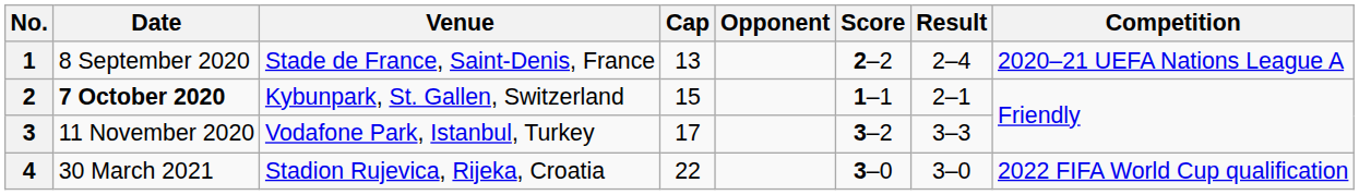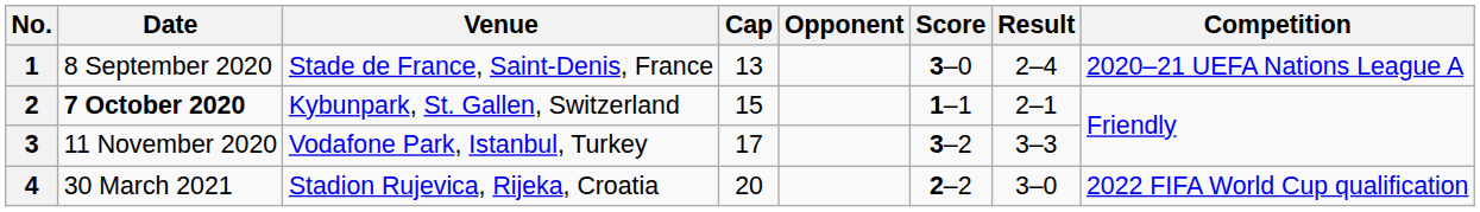 <table class="wikitable sortable">
 <tr>
 <th>No.</th>
 <th>Date</th>
 <th>Venue</th>
 <th>Cap</th>
 <th>Opponent</th>
 <th>Score</th>
 <th>Result</th>
 <th>Competition</th>
 </tr>
 <tr>
 <th align=center>1</th>
 <td>8 September 2020</td>
 <td><a href='#'>Stade de France</a>, <a href='#'>Saint-Denis</a>, France</td>
 <td align=center>13</td>
 <td></td>
-<td align=center><strong>2</strong>–2</td>
+<td align=center><strong>3</strong>–0</td>
 <td align=center>2–4</td>
 <td><a href='#'>2020–21 UEFA Nations League A</a></td>
 </tr>
 <tr>
 <th align=center>2</th>
 <td><strong>7 October 2020</strong></td>
 <td><a href='#'>Kybunpark</a>, <a href='#'>St. Gallen</a>, Switzerland</td>
 <td align=center>15</td>
 <td></td>
 <td align=center><strong>1</strong>–1</td>
 <td align=center>2–1</td>
 <td rowspan=2><a href='#'>Friendly</a></td>
 </tr>
 <tr>
 <th align=center>3</th>
 <td>11 November 2020</td>
 <td><a href='#'>Vodafone Park</a>, <a href='#'>Istanbul</a>, Turkey</td>
 <td align=center>17</td>
 <td></td>
 <td align=center><strong>3</strong>–2</td>
 <td align=center>3–3</td>
 </tr>
 <tr>
 <th align=center>4</th>
 <td>30 March 2021</td>
 <td><a href='#'>Stadion Rujevica</a>, <a href='#'>Rijeka</a>, Croatia</td>
-<td align=center>22</td>
+<td align=center>20</td>
 <td></td>
-<td align=center><strong>3</strong>–0</td>
+<td align=center><strong>2</strong>–2</td>
 <td align=center>3–0</td>
 <td><a href='#'>2022 FIFA World Cup qualification</a></td>
 </tr>
 </table>
